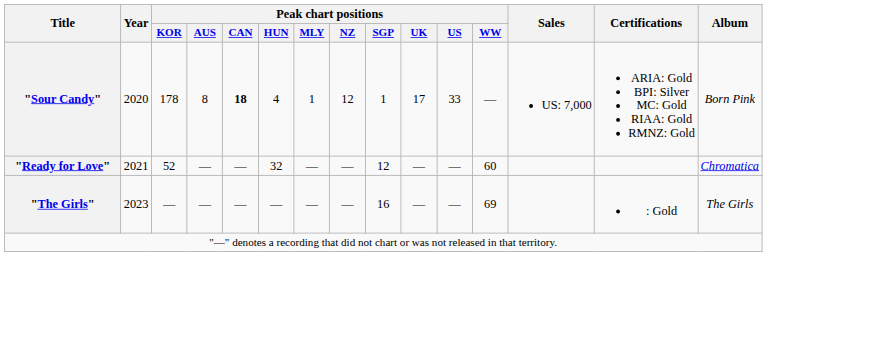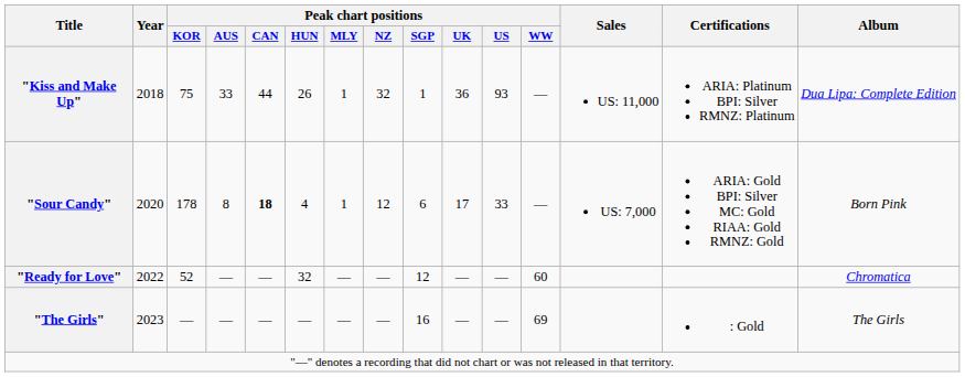 <table class="wikitable plainrowheaders" style="text-align:center;">
 <tr>
 <th scope="col" rowspan="2" style="width:9em;">Title</th>
 <th scope="col" rowspan="2" style="width:2em;">Year</th>
 <th scope="col" colspan="10">Peak chart positions</th>
 <th scope="col" rowspan="2">Sales</th>
 <th scope="col" rowspan="2">Certifications</th>
 <th scope="col" rowspan="2">Album</th>
 </tr>
 <tr>
 <th scope="col" style="width:2.75em;font-size:90%;"><a href='#'>KOR</a><br></th>
 <th scope="col" style="width:2.75em;font-size:90%;"><a href='#'>AUS</a><br></th>
 <th scope="col" style="width:2.75em;font-size:90%;"><a href='#'>CAN</a><br></th>
 <th scope="col" style="width:2.75em;font-size:90%;"><a href='#'>HUN</a><br></th>
 <th scope="col" style="width:2.75em;font-size:90%;"><a href='#'>MLY</a><br></th>
 <th scope="col" style="width:2.75em;font-size:90%;"><a href='#'>NZ</a><br></th>
 <th scope="col" style="width:2.75em;font-size:90%;"><a href='#'>SGP</a><br></th>
 <th scope="col" style="width:2.75em;font-size:90%;"><a href='#'>UK</a><br></th>
 <th scope="col" style="width:2.75em;font-size:90%;"><a href='#'>US</a><br></th>
 <th scope="col" style="width:2.75em;font-size:90%;"><a href='#'>WW</a><br></th>
 </tr>
 <tr>
+<th scope="row">"<a href='#'>Kiss and Make Up</a>"<br></th>
+<td>2018</td>
+<td>75</td>
+<td>33</td>
+<td>44</td>
+<td>26</td>
+<td>1</td>
+<td>32</td>
+<td>1</td>
+<td>36</td>
+<td>93</td>
+<td>—</td>
+<td><br><ul><li>US: 11,000</li></ul></td>
+<td><br><ul><li>ARIA: Platinum</li><li>BPI: Silver</li><li>RMNZ: Platinum</li></ul></td>
+<td><em><a href='#'>Dua Lipa: Complete Edition</a></em></td>
+</tr>
+<tr>
 <th scope="row">"<a href='#'>Sour Candy</a>"<br></th>
 <td>2020</td>
 <td>178</td>
 <td>8</td>
 <td><strong>18</strong></td>
 <td>4</td>
 <td>1</td>
 <td>12</td>
-<td>1</td>
+<td>6</td>
 <td>17</td>
 <td>33</td>
 <td>—</td>
 <td><br><ul><li>US: 7,000</li></ul></td>
 <td><br><ul><li>ARIA: Gold</li><li>BPI: Silver</li><li>MC: Gold</li><li>RIAA: Gold</li><li>RMNZ: Gold</li></ul></td>
 <td><em>Born Pink</em></td>
 </tr>
 <tr>
 <th scope="row">"<a href='#'>Ready for Love</a>"</th>
-<td>2021</td>
+<td>2022</td>
 <td>52</td>
 <td>—</td>
 <td>—</td>
 <td>32</td>
 <td>—</td>
 <td>—</td>
 <td>12</td>
 <td>—</td>
 <td>—</td>
 <td>60</td>
 <td></td>
 <td></td>
 <td><em><a href='#'>Chromatica</a></em></td>
 </tr>
 <tr>
 <th scope="row">"<a href='#'>The Girls</a>"</th>
 <td>2023</td>
 <td>—</td>
 <td>—</td>
 <td>—</td>
 <td>—</td>
 <td>—</td>
 <td>—</td>
 <td>16</td>
 <td>—</td>
 <td>—</td>
 <td>69</td>
 <td></td>
 <td><br><ul><li><a href='#'></a>: Gold</li></ul></td>
 <td><em>The Girls</em></td>
 </tr>
 <tr>
 <td colspan="15" style="font-size:90%">"—" denotes a recording that did not chart or was not released in that territory.</td>
 </tr>
 </table>
